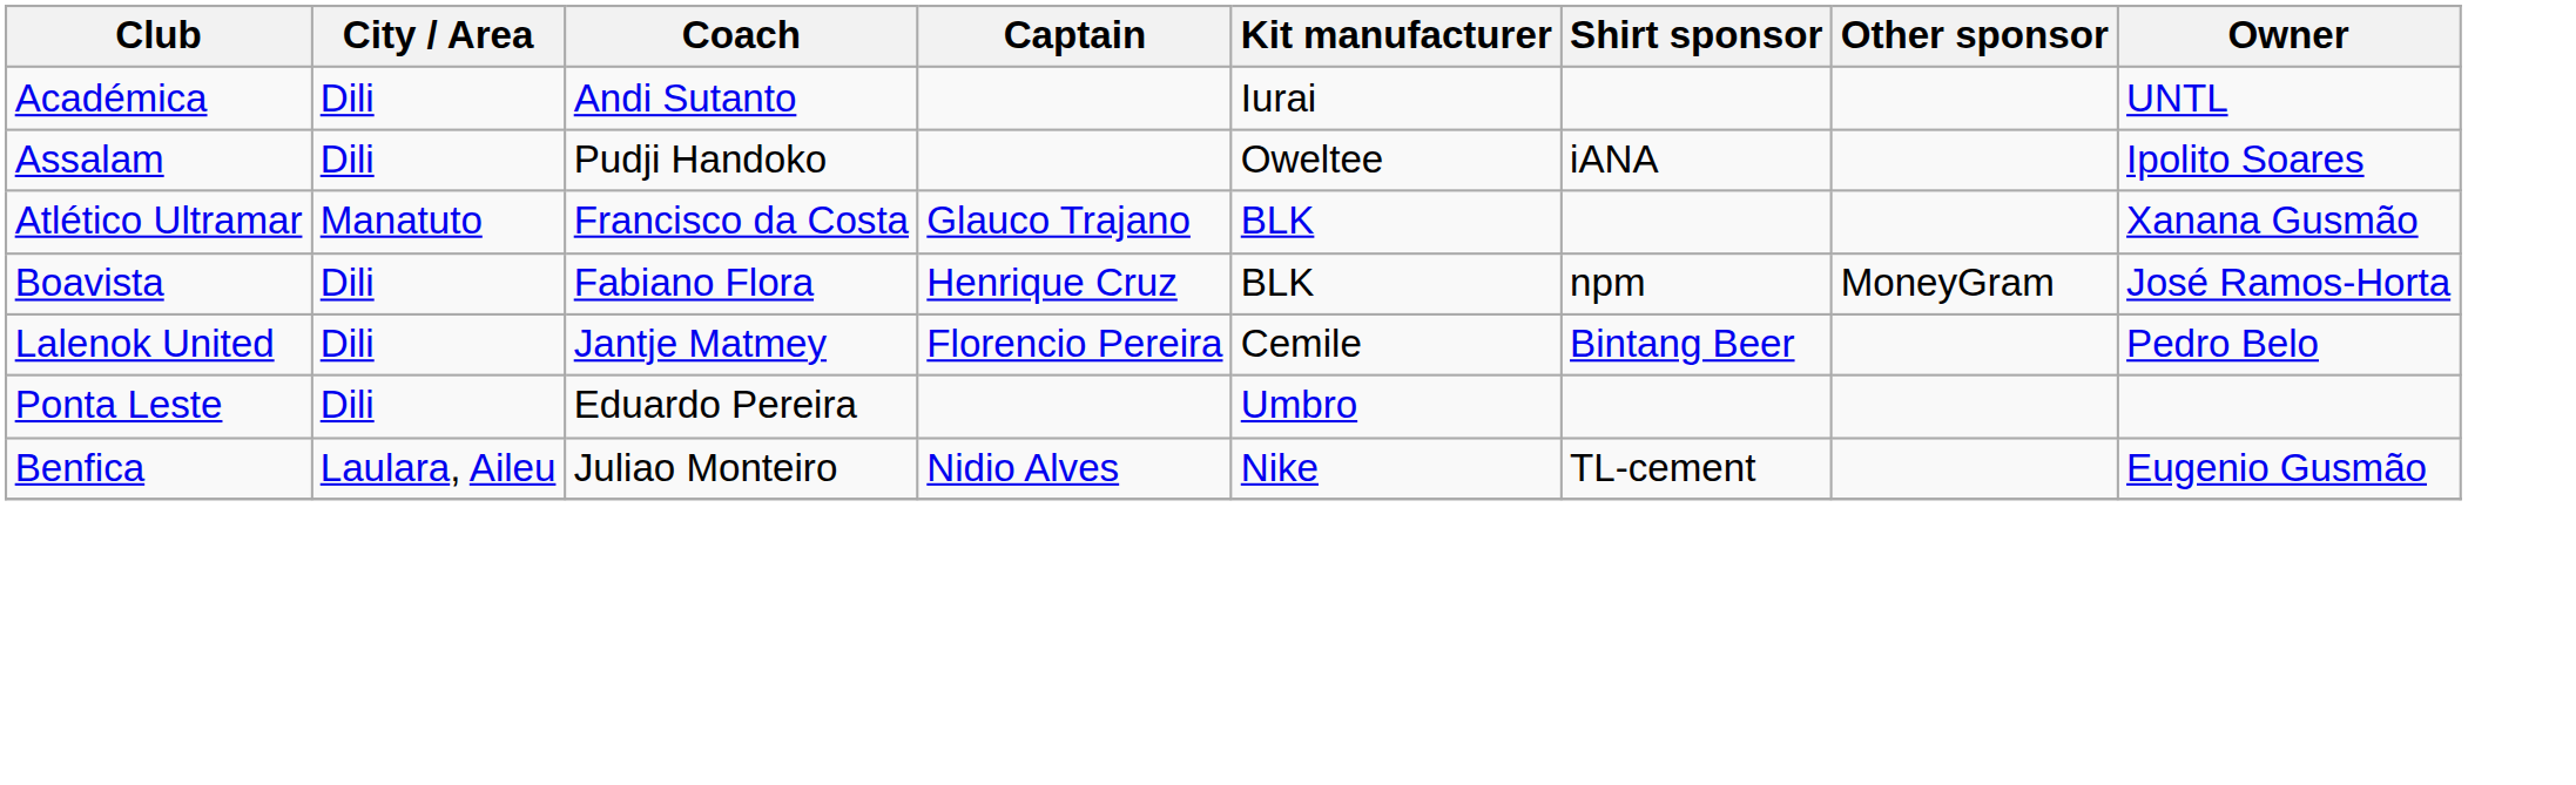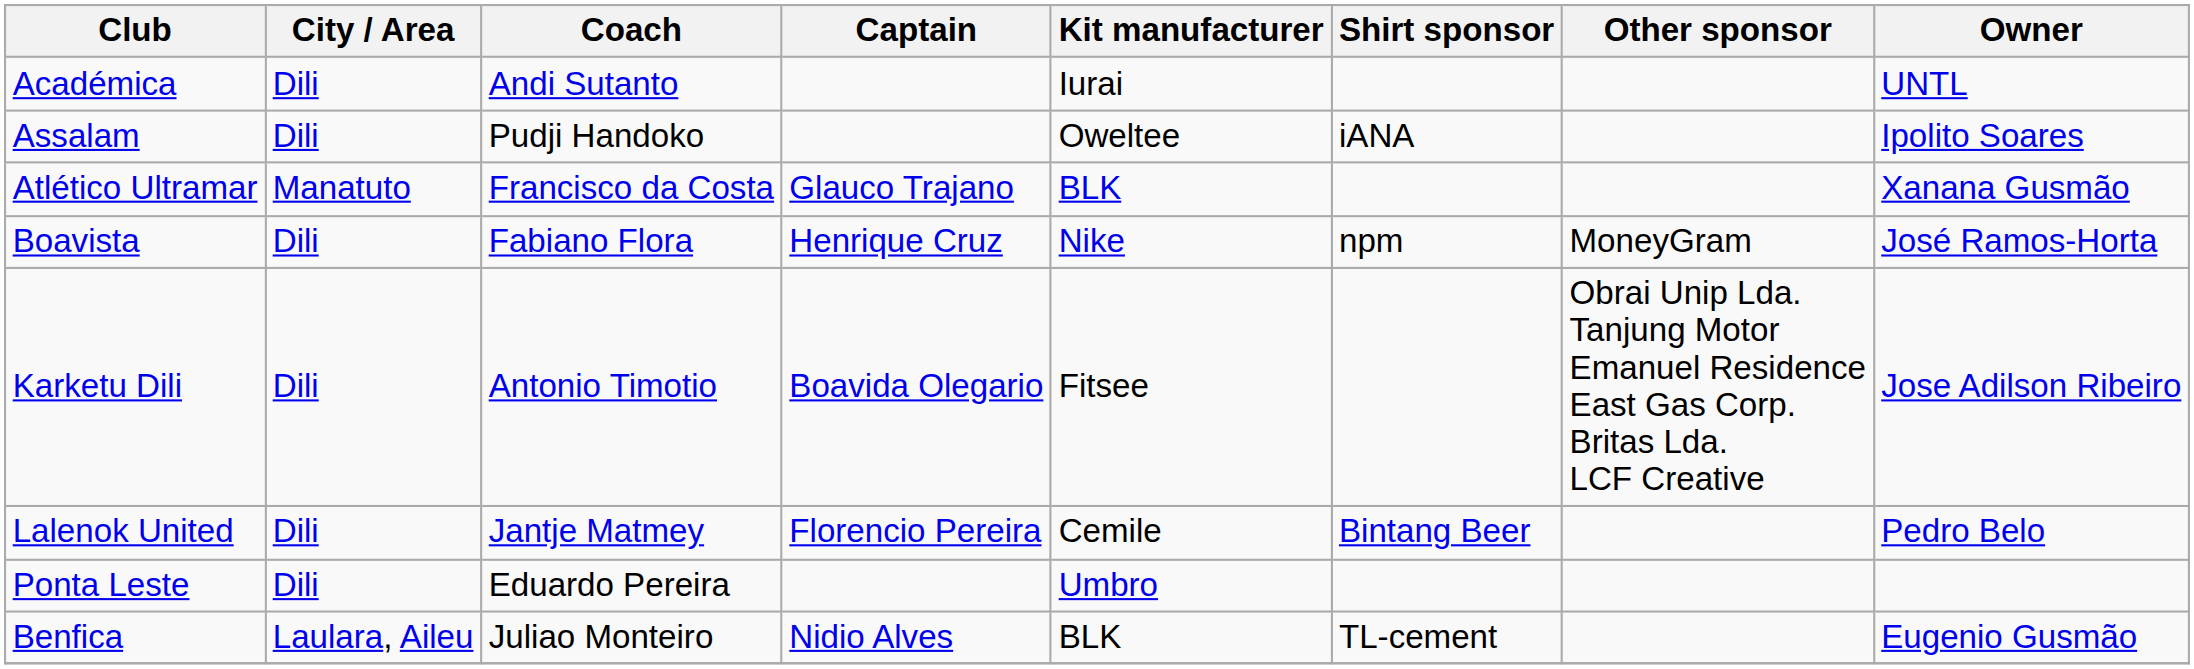 <table class="wikitable sortable">
 <tr>
 <th>Club</th>
 <th>City / Area</th>
 <th>Coach</th>
 <th>Captain</th>
 <th>Kit manufacturer</th>
 <th>Shirt sponsor</th>
 <th>Other sponsor</th>
 <th>Owner</th>
 </tr>
 <tr>
 <td><a href='#'>Académica</a></td>
 <td><a href='#'>Dili</a></td>
 <td> <a href='#'>Andi Sutanto</a></td>
 <td></td>
 <td>Iurai</td>
 <td></td>
 <td></td>
 <td> <a href='#'>UNTL</a></td>
 </tr>
 <tr>
 <td><a href='#'>Assalam</a></td>
 <td><a href='#'>Dili</a></td>
 <td> Pudji Handoko</td>
 <td></td>
 <td>Oweltee</td>
 <td>iANA</td>
 <td></td>
 <td> <a href='#'>Ipolito Soares</a></td>
 </tr>
 <tr>
 <td><a href='#'>Atlético Ultramar</a></td>
 <td><a href='#'>Manatuto</a></td>
 <td> <a href='#'>Francisco da Costa</a></td>
 <td> <a href='#'>Glauco Trajano</a></td>
 <td><a href='#'>BLK</a></td>
 <td></td>
 <td></td>
 <td> <a href='#'>Xanana Gusmão</a></td>
 </tr>
 <tr>
 <td><a href='#'>Boavista</a></td>
 <td><a href='#'>Dili</a></td>
 <td> <a href='#'>Fabiano Flora</a></td>
 <td> <a href='#'>Henrique Cruz</a></td>
-<td>BLK</td>
+<td><a href='#'>Nike</a></td>
 <td>npm</td>
 <td>MoneyGram</td>
 <td> <a href='#'>José Ramos-Horta</a></td>
+</tr>
+<tr>
+<td><a href='#'>Karketu Dili</a></td>
+<td><a href='#'>Dili</a></td>
+<td> <a href='#'>Antonio Timotio</a></td>
+<td> <a href='#'>Boavida Olegario</a></td>
+<td>Fitsee</td>
+<td></td>
+<td>Obrai Unip Lda.<br>Tanjung Motor<br>Emanuel Residence<br>East Gas Corp.<br>Britas Lda.<br>LCF Creative</td>
+<td> <a href='#'>Jose Adilson Ribeiro</a></td>
 </tr>
 <tr>
 <td><a href='#'>Lalenok United</a></td>
 <td><a href='#'>Dili</a></td>
 <td> <a href='#'>Jantje Matmey</a></td>
 <td> <a href='#'>Florencio Pereira</a></td>
 <td>Cemile</td>
 <td><a href='#'>Bintang Beer</a></td>
 <td></td>
 <td> <a href='#'>Pedro Belo</a></td>
 </tr>
 <tr>
 <td><a href='#'>Ponta Leste</a></td>
 <td><a href='#'>Dili</a></td>
 <td> Eduardo Pereira</td>
 <td></td>
 <td><a href='#'>Umbro</a></td>
 <td></td>
 <td></td>
 <td></td>
 </tr>
 <tr>
 <td><a href='#'>Benfica</a></td>
 <td><a href='#'>Laulara</a>, <a href='#'>Aileu</a></td>
 <td> Juliao Monteiro</td>
 <td> <a href='#'>Nidio Alves</a></td>
-<td><a href='#'>Nike</a></td>
+<td>BLK</td>
 <td>TL-cement</td>
 <td></td>
 <td> <a href='#'>Eugenio Gusmão</a></td>
 </tr>
 <tr>
 </tr>
 </table>
